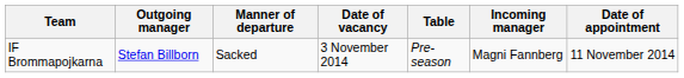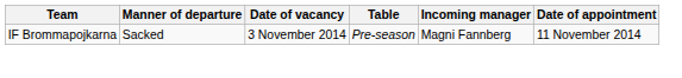 <table class="wikitable">
 <tr>
 <th>Team</th>
-<th>Outgoing manager</th>
 <th>Manner of departure</th>
 <th>Date of vacancy</th>
 <th>Table</th>
 <th>Incoming manager</th>
 <th>Date of appointment</th>
 </tr>
 <tr>
 <td>IF Brommapojkarna</td>
-<td> <a href='#'>Stefan Billborn</a></td>
 <td>Sacked</td>
 <td>3 November 2014</td>
 <td><em>Pre-season</em></td>
 <td> Magni Fannberg</td>
 <td>11 November 2014</td>
 </tr>
 </table>
